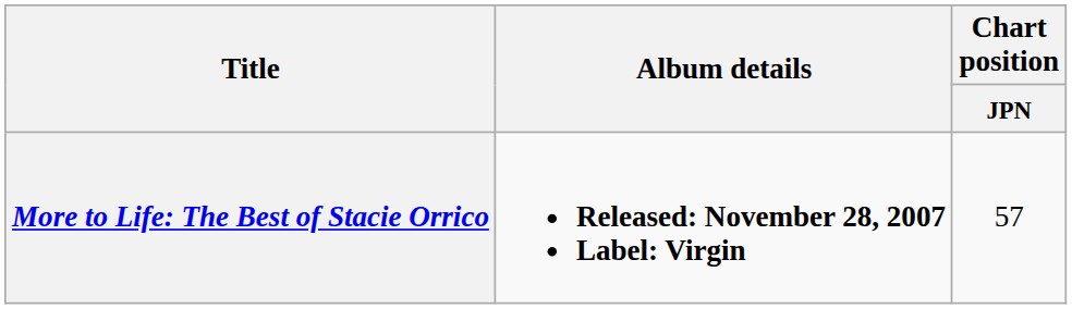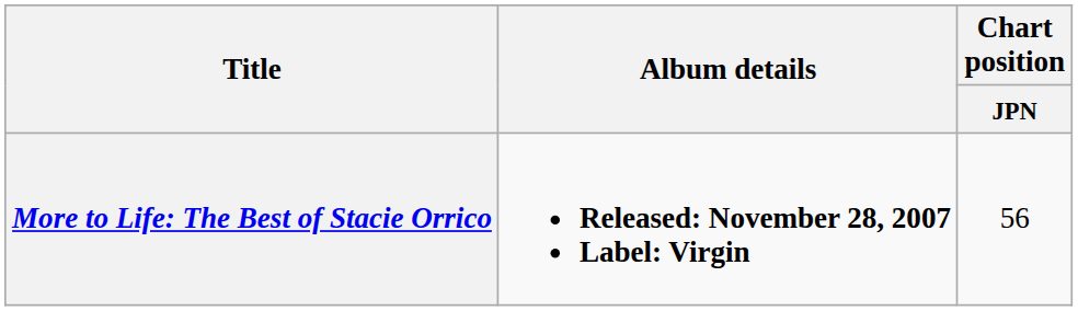 <table class="wikitable plainrowheaders">
 <tr>
 <th rowspan="2">Title</th>
 <th rowspan="2">Album details</th>
 <th>Chart<br>position</th>
 </tr>
 <tr>
 <th style="width:30px;"><small>JPN</small><br></th>
 </tr>
 <tr>
 <th scope="row"><em><a href='#'>More to Life: The Best of Stacie Orrico</a></em></th>
 <td><strong><br><ul><li>Released: November 28, 2007</li><li>Label: Virgin</li></ul></strong></td>
-<td style="text-align:center;">57</td>
+<td style="text-align:center;">56</td>
 </tr>
 </table>
